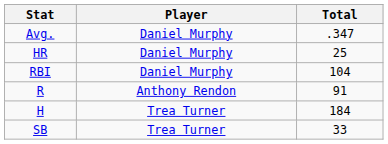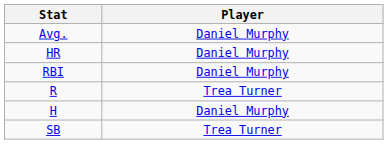 <table class="wikitable" style="width:33%;">
 <tr style="text-align:center; background:#ddd;">
 <th>Stat</th>
 <th>Player</th>
-<th>Total</th>
 </tr>
 <tr align=center>
 <td><a href='#'>Avg.</a></td>
 <td><a href='#'>Daniel Murphy</a></td>
-<td>.347</td>
 </tr>
 <tr align=center>
 <td><a href='#'>HR</a></td>
 <td><a href='#'>Daniel Murphy</a></td>
-<td>25</td>
 </tr>
 <tr align=center>
 <td><a href='#'>RBI</a></td>
 <td><a href='#'>Daniel Murphy</a></td>
-<td>104</td>
 </tr>
 <tr align=center>
 <td><a href='#'>R</a></td>
-<td><a href='#'>Anthony Rendon</a></td>
-<td>91</td>
+<td><a href='#'>Trea Turner</a></td>
 </tr>
 <tr align=center>
 <td><a href='#'>H</a></td>
-<td><a href='#'>Trea Turner</a></td>
-<td>184</td>
+<td><a href='#'>Daniel Murphy</a></td>
 </tr>
 <tr align=center>
 <td><a href='#'>SB</a></td>
 <td><a href='#'>Trea Turner</a></td>
-<td>33</td>
 </tr>
 </table>
